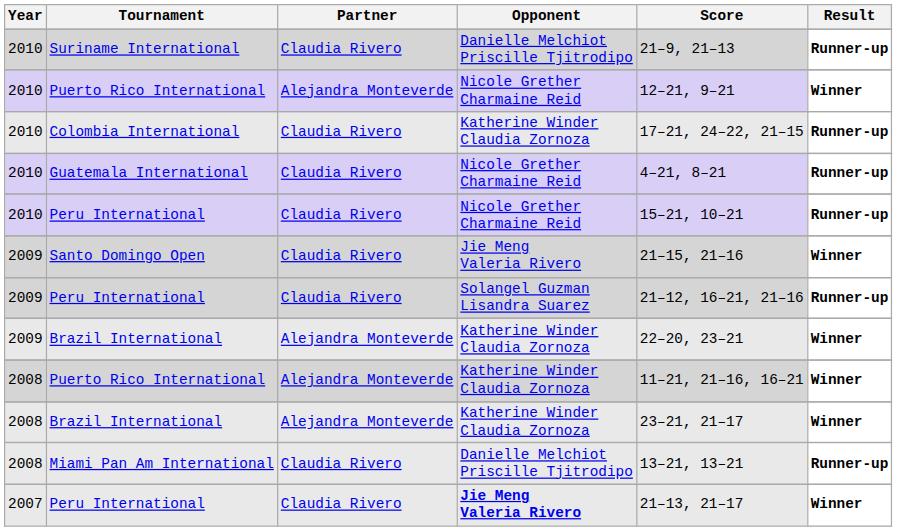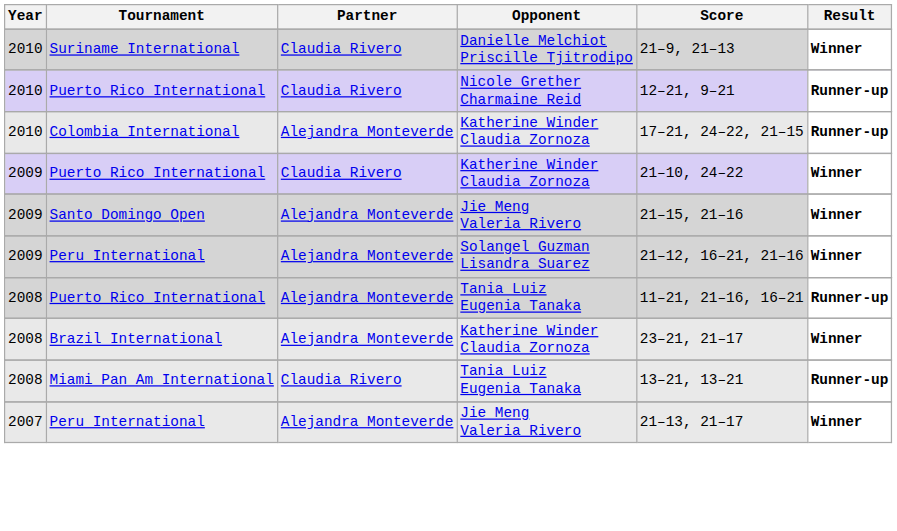 <table class="sortable wikitable" style="font-size: 90%;">
 <tr>
 <th>Year</th>
 <th>Tournament</th>
 <th>Partner</th>
 <th>Opponent</th>
 <th>Score</th>
 <th>Result</th>
 </tr>
 <tr>
 </tr>
 <tr style="background:#D5D5D5">
 <td align="center">2010</td>
 <td align="left"><a href='#'>Suriname International</a></td>
 <td align="left"> <a href='#'>Claudia Rivero</a></td>
 <td align="left"> <a href='#'>Danielle Melchiot</a><br> <a href='#'>Priscille Tjitrodipo</a></td>
 <td align="left">21–9, 21–13</td>
-<td style="text-align:left; background:white"> <strong>Runner-up</strong></td>
+<td style="text-align:left; background:white"> <strong>Winner</strong></td>
 </tr>
 <tr>
 </tr>
 <tr style="background:#D8CEF6">
 <td align="center">2010</td>
 <td align="left"><a href='#'>Puerto Rico International</a></td>
-<td align="left"> <a href='#'>Alejandra Monteverde</a></td>
+<td align="left"> <a href='#'>Claudia Rivero</a></td>
 <td align="left"> <a href='#'>Nicole Grether</a><br> <a href='#'>Charmaine Reid</a></td>
 <td align="left">12–21, 9–21</td>
-<td style="text-align:left; background:white"> <strong>Winner</strong></td>
+<td style="text-align:left; background:white"> <strong>Runner-up</strong></td>
 </tr>
 <tr>
 </tr>
 <tr style="background:#E9E9E9">
 <td align="center">2010</td>
 <td align="left"><a href='#'>Colombia International</a></td>
-<td align="left"> <a href='#'>Claudia Rivero</a></td>
+<td align="left"> <a href='#'>Alejandra Monteverde</a></td>
 <td align="left"> <a href='#'>Katherine Winder</a><br> <a href='#'>Claudia Zornoza</a></td>
 <td align="left">17–21, 24–22, 21–15</td>
 <td style="text-align:left; background:white"> <strong>Runner-up</strong></td>
 </tr>
 <tr>
 </tr>
-<tr style="background:#D8CEF6">
-<td align="center">2010</td>
-<td align="left"><a href='#'>Guatemala International</a></td>
-<td align="left"> <a href='#'>Claudia Rivero</a></td>
-<td align="left"> <a href='#'>Nicole Grether</a><br> <a href='#'>Charmaine Reid</a></td>
-<td align="left">4–21, 8–21</td>
-<td style="text-align:left; background:white"> <strong>Runner-up</strong></td>
+<tr>
 </tr>
 <tr>
 </tr>
 <tr style="background:#D8CEF6">
-<td align="center">2010</td>
-<td align="left"><a href='#'>Peru International</a></td>
+<td align="center">2009</td>
+<td align="left"><a href='#'>Puerto Rico International</a></td>
 <td align="left"> <a href='#'>Claudia Rivero</a></td>
-<td align="left"> <a href='#'>Nicole Grether</a><br> <a href='#'>Charmaine Reid</a></td>
-<td align="left">15–21, 10–21</td>
-<td style="text-align:left; background:white"> <strong>Runner-up</strong></td>
-</tr>
-<tr>
+<td align="left"> <a href='#'>Katherine Winder</a><br> <a href='#'>Claudia Zornoza</a></td>
+<td align="left">21–10, 24–22</td>
+<td style="text-align:left; background:white"> <strong>Winner</strong></td>
 </tr>
 <tr>
 </tr>
 <tr style="background:#D5D5D5">
 <td align="center">2009</td>
 <td align="left"><a href='#'>Santo Domingo Open</a></td>
-<td align="left"> <a href='#'>Claudia Rivero</a></td>
+<td align="left"> <a href='#'>Alejandra Monteverde</a></td>
 <td align="left"> <a href='#'>Jie Meng</a><br> <a href='#'>Valeria Rivero</a></td>
 <td align="left">21–15, 21–16</td>
 <td style="text-align:left; background:white"> <strong>Winner</strong></td>
 </tr>
 <tr>
 </tr>
 <tr style="background:#D5D5D5">
 <td align="center">2009</td>
 <td align="left"><a href='#'>Peru International</a></td>
-<td align="left"> <a href='#'>Claudia Rivero</a></td>
+<td align="left"> <a href='#'>Alejandra Monteverde</a></td>
 <td align="left"> <a href='#'>Solangel Guzman</a><br> <a href='#'>Lisandra Suarez</a></td>
 <td align="left">21–12, 16–21, 21–16</td>
-<td style="text-align:left; background:white"> <strong>Runner-up</strong></td>
+<td style="text-align:left; background:white"> <strong>Winner</strong></td>
 </tr>
 <tr>
-</tr>
-<tr style="background:#E9E9E9">
-<td align="center">2009</td>
-<td align="left"><a href='#'>Brazil International</a></td>
-<td align="left"> <a href='#'>Alejandra Monteverde</a></td>
-<td align="left"> <a href='#'>Katherine Winder</a><br> <a href='#'>Claudia Zornoza</a></td>
-<td align="left">22–20, 23–21</td>
-<td style="text-align:left; background:white"> <strong>Winner</strong></td>
 </tr>
 <tr>
 </tr>
 <tr style="background:#D5D5D5">
 <td align="center">2008</td>
 <td align="left"><a href='#'>Puerto Rico International</a></td>
 <td align="left"> <a href='#'>Alejandra Monteverde</a></td>
-<td align="left"> <a href='#'>Katherine Winder</a><br> <a href='#'>Claudia Zornoza</a></td>
+<td align="left"> <a href='#'>Tania Luiz</a><br> <a href='#'>Eugenia Tanaka</a></td>
 <td align="left">11–21, 21–16, 16–21</td>
-<td style="text-align:left; background:white"> <strong>Winner</strong></td>
+<td style="text-align:left; background:white"> <strong>Runner-up</strong></td>
 </tr>
 <tr>
 </tr>
 <tr style="background:#E9E9E9">
 <td align="center">2008</td>
 <td align="left"><a href='#'>Brazil International</a></td>
 <td align="left"> <a href='#'>Alejandra Monteverde</a></td>
 <td align="left"> <a href='#'>Katherine Winder</a><br> <a href='#'>Claudia Zornoza</a></td>
 <td align="left">23–21, 21–17</td>
 <td style="text-align:left; background:white"> <strong>Winner</strong></td>
 </tr>
 <tr>
 </tr>
 <tr style="background:#E9E9E9">
 <td align="center">2008</td>
 <td align="left"><a href='#'>Miami Pan Am International</a></td>
 <td align="left"> <a href='#'>Claudia Rivero</a></td>
-<td align="left"> <a href='#'>Danielle Melchiot</a><br> <a href='#'>Priscille Tjitrodipo</a></td>
+<td align="left"> <a href='#'>Tania Luiz</a><br> <a href='#'>Eugenia Tanaka</a></td>
 <td align="left">13–21, 13–21</td>
 <td style="text-align:left; background:white"> <strong>Runner-up</strong></td>
 </tr>
 <tr>
 </tr>
 <tr style="background:#E9E9E9">
 <td align="center">2007</td>
 <td align="left"><a href='#'>Peru International</a></td>
-<td align="left"> <a href='#'>Claudia Rivero</a></td>
-<td align="left"><strong> <a href='#'>Jie Meng</a><br> <a href='#'>Valeria Rivero</a></strong></td>
+<td align="left"> <a href='#'>Alejandra Monteverde</a></td>
+<td align="left"> <a href='#'>Jie Meng</a><br> <a href='#'>Valeria Rivero</a></td>
 <td align="left">21–13, 21–17</td>
 <td style="text-align:left; background:white"> <strong>Winner</strong></td>
 </tr>
 </table>
